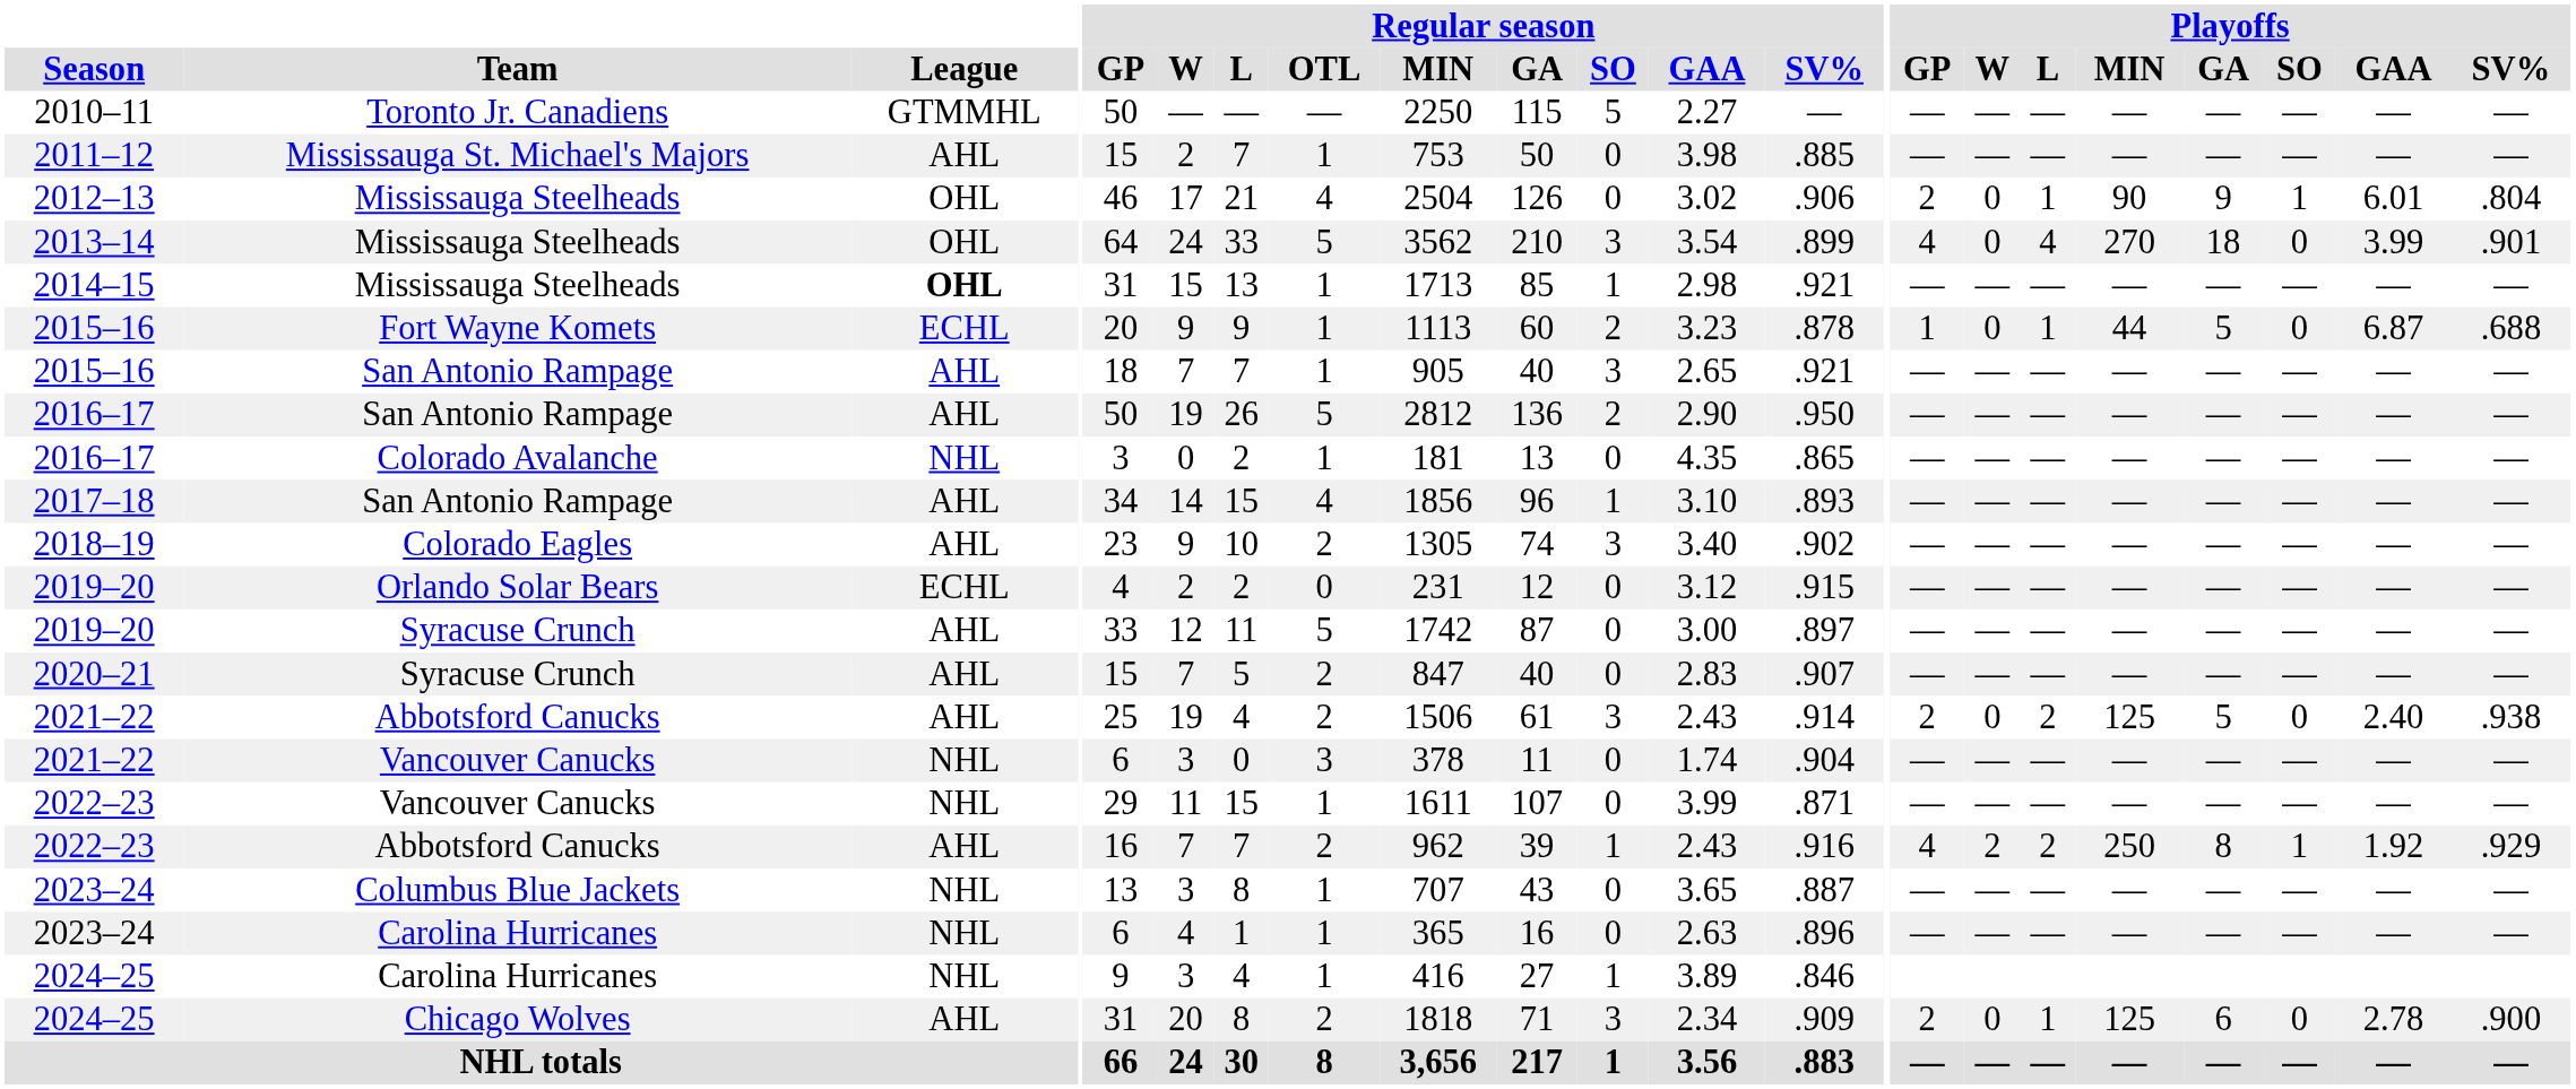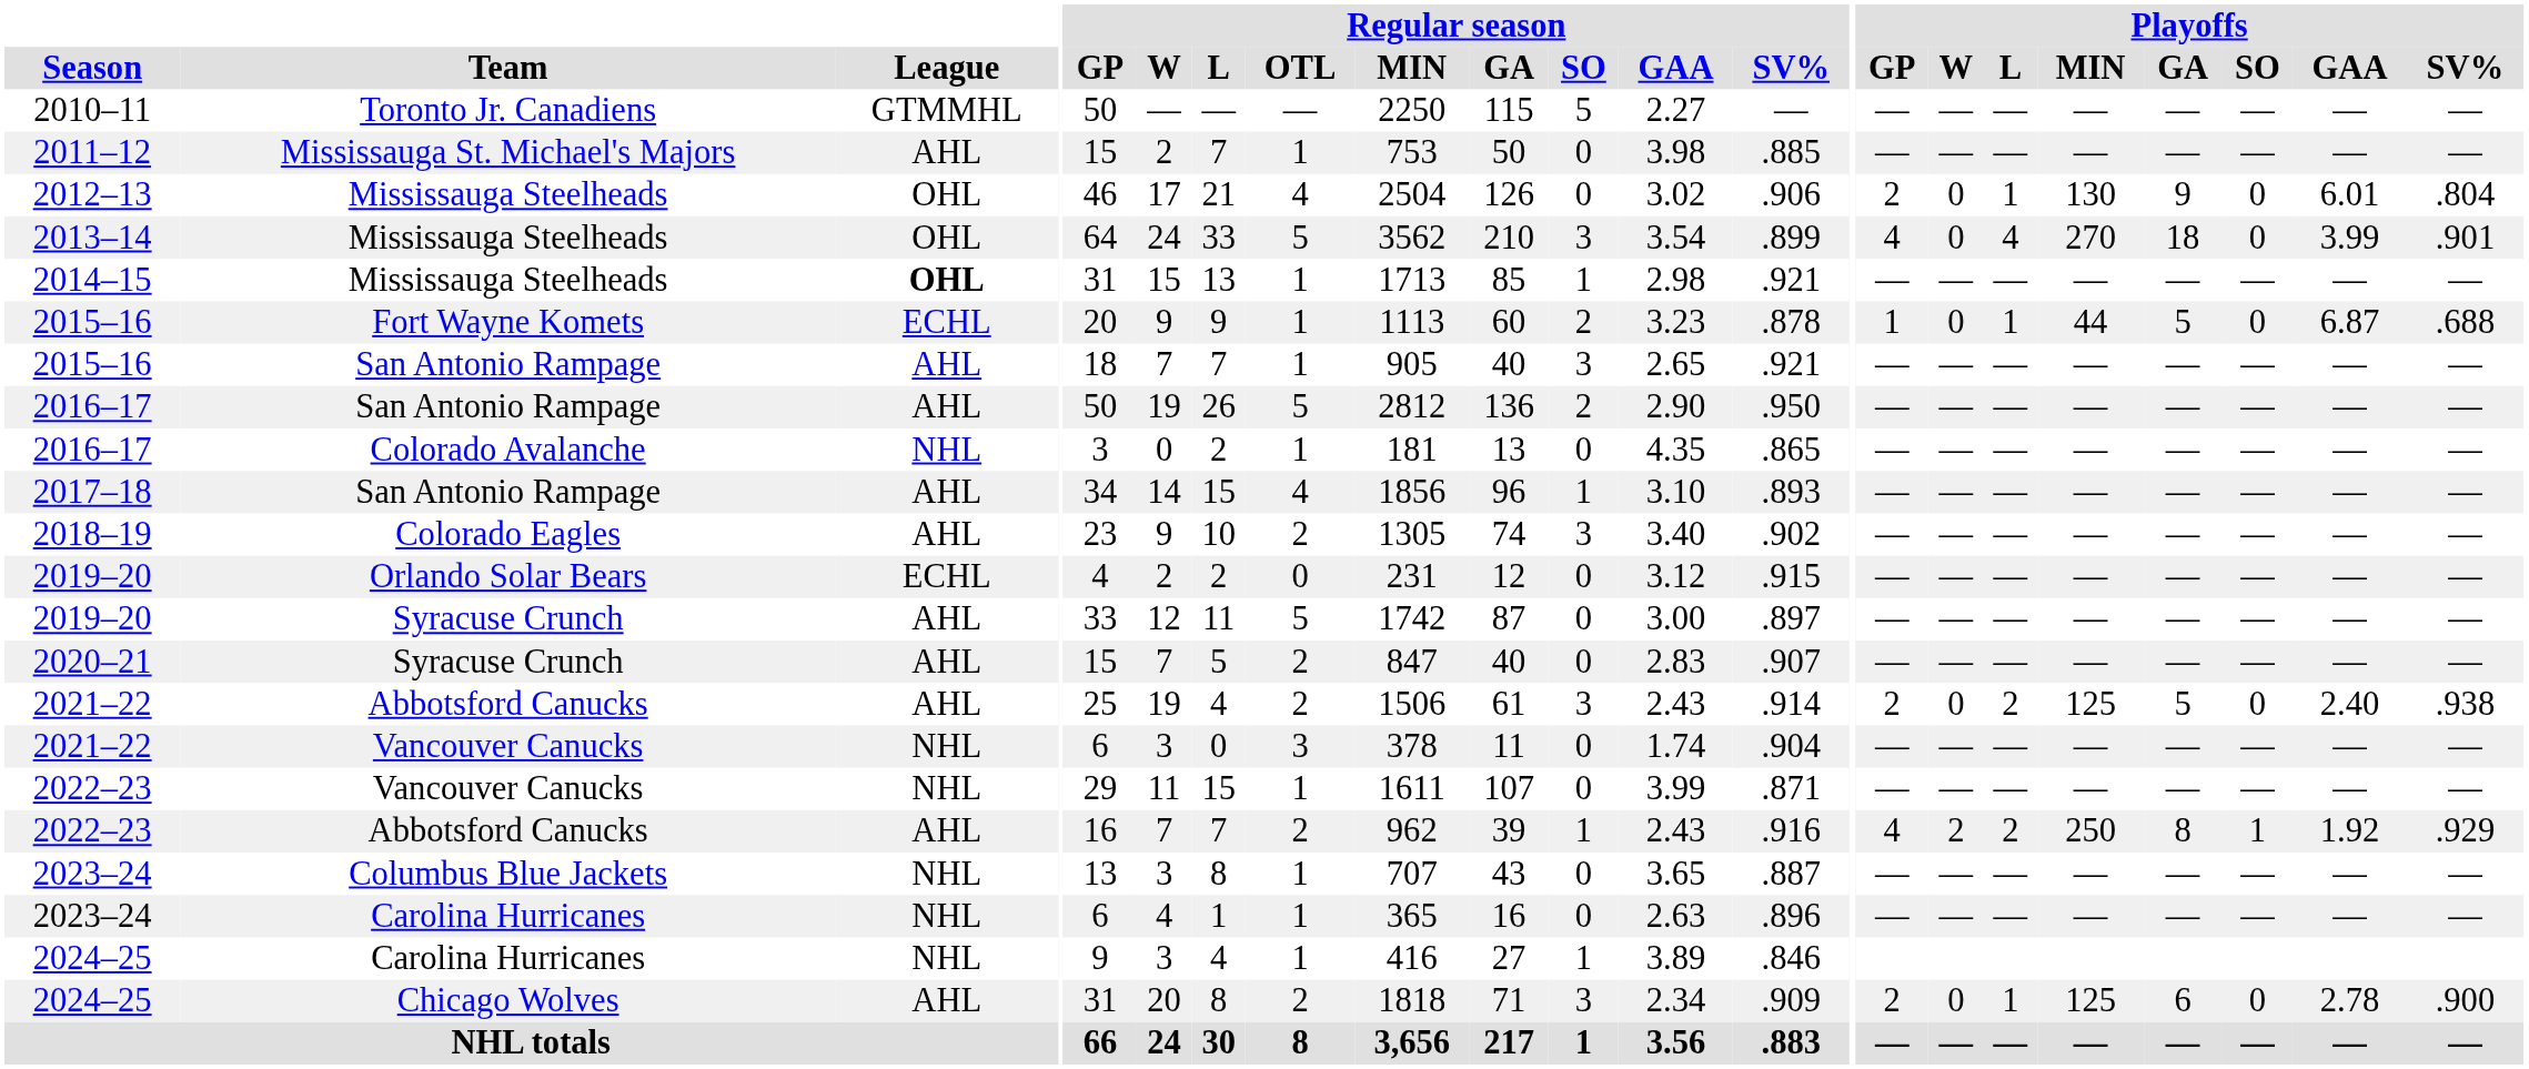 <table border="0" cellpadding="1" cellspacing="0" style="width:75%; text-align:center;">
 <tr bgcolor="#e0e0e0">
 <th colspan="3" bgcolor="#ffffff"></th>
 <th rowspan="99" bgcolor="#ffffff"></th>
 <th colspan="9" bgcolor="#e0e0e0"><a href='#'>Regular season</a></th>
 <th rowspan="99" bgcolor="#ffffff"></th>
 <th colspan="8" bgcolor="#e0e0e0"><a href='#'>Playoffs</a></th>
 </tr>
 <tr bgcolor="#e0e0e0">
 <th><a href='#'>Season</a></th>
 <th>Team</th>
 <th>League</th>
 <th>GP</th>
 <th>W</th>
 <th>L</th>
 <th>OTL</th>
 <th>MIN</th>
 <th>GA</th>
 <th><a href='#'>SO</a></th>
 <th><a href='#'>GAA</a></th>
 <th><a href='#'>SV%</a></th>
 <th>GP</th>
 <th>W</th>
 <th>L</th>
 <th>MIN</th>
 <th>GA</th>
 <th>SO</th>
 <th>GAA</th>
 <th>SV%</th>
 </tr>
 <tr>
 <td>2010–11</td>
 <td><a href='#'>Toronto Jr. Canadiens</a></td>
 <td>GTMMHL</td>
 <td>50</td>
 <td>—</td>
 <td>—</td>
 <td>—</td>
 <td>2250</td>
 <td>115</td>
 <td>5</td>
 <td>2.27</td>
 <td>—</td>
 <td>—</td>
 <td>—</td>
 <td>—</td>
 <td>—</td>
 <td>—</td>
 <td>—</td>
 <td>—</td>
 <td>—</td>
 </tr>
 <tr bgcolor="#f0f0f0">
 <td><a href='#'>2011–12</a></td>
 <td><a href='#'>Mississauga St. Michael's Majors</a></td>
 <td>AHL</td>
 <td>15</td>
 <td>2</td>
 <td>7</td>
 <td>1</td>
 <td>753</td>
 <td>50</td>
 <td>0</td>
 <td>3.98</td>
 <td>.885</td>
 <td>—</td>
 <td>—</td>
 <td>—</td>
 <td>—</td>
 <td>—</td>
 <td>—</td>
 <td>—</td>
 <td>—</td>
 </tr>
 <tr>
 <td><a href='#'>2012–13</a></td>
 <td><a href='#'>Mississauga Steelheads</a></td>
 <td>OHL</td>
 <td>46</td>
 <td>17</td>
 <td>21</td>
 <td>4</td>
 <td>2504</td>
 <td>126</td>
 <td>0</td>
 <td>3.02</td>
 <td>.906</td>
 <td>2</td>
 <td>0</td>
 <td>1</td>
-<td>90</td>
+<td>130</td>
 <td>9</td>
-<td>1</td>
+<td>0</td>
 <td>6.01</td>
 <td>.804</td>
 </tr>
 <tr bgcolor="#f0f0f0">
 <td><a href='#'>2013–14</a></td>
 <td>Mississauga Steelheads</td>
 <td>OHL</td>
 <td>64</td>
 <td>24</td>
 <td>33</td>
 <td>5</td>
 <td>3562</td>
 <td>210</td>
 <td>3</td>
 <td>3.54</td>
 <td>.899</td>
 <td>4</td>
 <td>0</td>
 <td>4</td>
 <td>270</td>
 <td>18</td>
 <td>0</td>
 <td>3.99</td>
 <td>.901</td>
 </tr>
 <tr>
 <td><a href='#'>2014–15</a></td>
 <td>Mississauga Steelheads</td>
 <td><strong>OHL</strong></td>
 <td>31</td>
 <td>15</td>
 <td>13</td>
 <td>1</td>
 <td>1713</td>
 <td>85</td>
 <td>1</td>
 <td>2.98</td>
 <td>.921</td>
 <td>—</td>
 <td>—</td>
 <td>—</td>
 <td>—</td>
 <td>—</td>
 <td>—</td>
 <td>—</td>
 <td>—</td>
 </tr>
 <tr bgcolor="#f0f0f0">
 <td><a href='#'>2015–16</a></td>
 <td><a href='#'>Fort Wayne Komets</a></td>
 <td><a href='#'>ECHL</a></td>
 <td>20</td>
 <td>9</td>
 <td>9</td>
 <td>1</td>
 <td>1113</td>
 <td>60</td>
 <td>2</td>
 <td>3.23</td>
 <td>.878</td>
 <td>1</td>
 <td>0</td>
 <td>1</td>
 <td>44</td>
 <td>5</td>
 <td>0</td>
 <td>6.87</td>
 <td>.688</td>
 </tr>
 <tr>
 <td><a href='#'>2015–16</a></td>
 <td><a href='#'>San Antonio Rampage</a></td>
 <td><a href='#'>AHL</a></td>
 <td>18</td>
 <td>7</td>
 <td>7</td>
 <td>1</td>
 <td>905</td>
 <td>40</td>
 <td>3</td>
 <td>2.65</td>
 <td>.921</td>
 <td>—</td>
 <td>—</td>
 <td>—</td>
 <td>—</td>
 <td>—</td>
 <td>—</td>
 <td>—</td>
 <td>—</td>
 </tr>
 <tr bgcolor="#f0f0f0">
 <td><a href='#'>2016–17</a></td>
 <td>San Antonio Rampage</td>
 <td>AHL</td>
 <td>50</td>
 <td>19</td>
 <td>26</td>
 <td>5</td>
 <td>2812</td>
 <td>136</td>
 <td>2</td>
 <td>2.90</td>
 <td>.950</td>
 <td>—</td>
 <td>—</td>
 <td>—</td>
 <td>—</td>
 <td>—</td>
 <td>—</td>
 <td>—</td>
 <td>—</td>
 </tr>
 <tr>
 <td><a href='#'>2016–17</a></td>
 <td><a href='#'>Colorado Avalanche</a></td>
 <td><a href='#'>NHL</a></td>
 <td>3</td>
 <td>0</td>
 <td>2</td>
 <td>1</td>
 <td>181</td>
 <td>13</td>
 <td>0</td>
 <td>4.35</td>
 <td>.865</td>
 <td>—</td>
 <td>—</td>
 <td>—</td>
 <td>—</td>
 <td>—</td>
 <td>—</td>
 <td>—</td>
 <td>—</td>
 </tr>
 <tr bgcolor="#f0f0f0">
 <td><a href='#'>2017–18</a></td>
 <td>San Antonio Rampage</td>
 <td>AHL</td>
 <td>34</td>
 <td>14</td>
 <td>15</td>
 <td>4</td>
 <td>1856</td>
 <td>96</td>
 <td>1</td>
 <td>3.10</td>
 <td>.893</td>
 <td>—</td>
 <td>—</td>
 <td>—</td>
 <td>—</td>
 <td>—</td>
 <td>—</td>
 <td>—</td>
 <td>—</td>
 </tr>
 <tr>
 <td><a href='#'>2018–19</a></td>
 <td><a href='#'>Colorado Eagles</a></td>
 <td>AHL</td>
 <td>23</td>
 <td>9</td>
 <td>10</td>
 <td>2</td>
 <td>1305</td>
 <td>74</td>
 <td>3</td>
 <td>3.40</td>
 <td>.902</td>
 <td>—</td>
 <td>—</td>
 <td>—</td>
 <td>—</td>
 <td>—</td>
 <td>—</td>
 <td>—</td>
 <td>—</td>
 </tr>
 <tr bgcolor="#f0f0f0">
 <td><a href='#'>2019–20</a></td>
 <td><a href='#'>Orlando Solar Bears</a></td>
 <td>ECHL</td>
 <td>4</td>
 <td>2</td>
 <td>2</td>
 <td>0</td>
 <td>231</td>
 <td>12</td>
 <td>0</td>
 <td>3.12</td>
 <td>.915</td>
 <td>—</td>
 <td>—</td>
 <td>—</td>
 <td>—</td>
 <td>—</td>
 <td>—</td>
 <td>—</td>
 <td>—</td>
 </tr>
 <tr>
 <td><a href='#'>2019–20</a></td>
 <td><a href='#'>Syracuse Crunch</a></td>
 <td>AHL</td>
 <td>33</td>
 <td>12</td>
 <td>11</td>
 <td>5</td>
 <td>1742</td>
 <td>87</td>
 <td>0</td>
 <td>3.00</td>
 <td>.897</td>
 <td>—</td>
 <td>—</td>
 <td>—</td>
 <td>—</td>
 <td>—</td>
 <td>—</td>
 <td>—</td>
 <td>—</td>
 </tr>
 <tr bgcolor="#f0f0f0">
 <td><a href='#'>2020–21</a></td>
 <td>Syracuse Crunch</td>
 <td>AHL</td>
 <td>15</td>
 <td>7</td>
 <td>5</td>
 <td>2</td>
 <td>847</td>
 <td>40</td>
 <td>0</td>
 <td>2.83</td>
 <td>.907</td>
 <td>—</td>
 <td>—</td>
 <td>—</td>
 <td>—</td>
 <td>—</td>
 <td>—</td>
 <td>—</td>
 <td>—</td>
 </tr>
 <tr>
 <td><a href='#'>2021–22</a></td>
 <td><a href='#'>Abbotsford Canucks</a></td>
 <td>AHL</td>
 <td>25</td>
 <td>19</td>
 <td>4</td>
 <td>2</td>
 <td>1506</td>
 <td>61</td>
 <td>3</td>
 <td>2.43</td>
 <td>.914</td>
 <td>2</td>
 <td>0</td>
 <td>2</td>
 <td>125</td>
 <td>5</td>
 <td>0</td>
 <td>2.40</td>
 <td>.938</td>
 </tr>
 <tr bgcolor="#f0f0f0">
 <td><a href='#'>2021–22</a></td>
 <td><a href='#'>Vancouver Canucks</a></td>
 <td>NHL</td>
 <td>6</td>
 <td>3</td>
 <td>0</td>
 <td>3</td>
 <td>378</td>
 <td>11</td>
 <td>0</td>
 <td>1.74</td>
 <td>.904</td>
 <td>—</td>
 <td>—</td>
 <td>—</td>
 <td>—</td>
 <td>—</td>
 <td>—</td>
 <td>—</td>
 <td>—</td>
 </tr>
 <tr>
 <td><a href='#'>2022–23</a></td>
 <td>Vancouver Canucks</td>
 <td>NHL</td>
 <td>29</td>
 <td>11</td>
 <td>15</td>
 <td>1</td>
 <td>1611</td>
 <td>107</td>
 <td>0</td>
 <td>3.99</td>
 <td>.871</td>
 <td>—</td>
 <td>—</td>
 <td>—</td>
 <td>—</td>
 <td>—</td>
 <td>—</td>
 <td>—</td>
 <td>—</td>
 </tr>
 <tr bgcolor="#f0f0f0">
 <td><a href='#'>2022–23</a></td>
 <td>Abbotsford Canucks</td>
 <td>AHL</td>
 <td>16</td>
 <td>7</td>
 <td>7</td>
 <td>2</td>
 <td>962</td>
 <td>39</td>
 <td>1</td>
 <td>2.43</td>
 <td>.916</td>
 <td>4</td>
 <td>2</td>
 <td>2</td>
 <td>250</td>
 <td>8</td>
 <td>1</td>
 <td>1.92</td>
 <td>.929</td>
 </tr>
 <tr>
 <td><a href='#'>2023–24</a></td>
 <td><a href='#'>Columbus Blue Jackets</a></td>
 <td>NHL</td>
 <td>13</td>
 <td>3</td>
 <td>8</td>
 <td>1</td>
 <td>707</td>
 <td>43</td>
 <td>0</td>
 <td>3.65</td>
 <td>.887</td>
 <td>—</td>
 <td>—</td>
 <td>—</td>
 <td>—</td>
 <td>—</td>
 <td>—</td>
 <td>—</td>
 <td>—</td>
 </tr>
 <tr bgcolor="#f0f0f0">
 <td>2023–24</td>
 <td><a href='#'>Carolina Hurricanes</a></td>
 <td>NHL</td>
 <td>6</td>
 <td>4</td>
 <td>1</td>
 <td>1</td>
 <td>365</td>
 <td>16</td>
 <td>0</td>
 <td>2.63</td>
 <td>.896</td>
 <td>—</td>
 <td>—</td>
 <td>—</td>
 <td>—</td>
 <td>—</td>
 <td>—</td>
 <td>—</td>
 <td>—</td>
 </tr>
 <tr>
 <td><a href='#'>2024–25</a></td>
 <td>Carolina Hurricanes</td>
 <td>NHL</td>
 <td>9</td>
 <td>3</td>
 <td>4</td>
 <td>1</td>
 <td>416</td>
 <td>27</td>
 <td>1</td>
 <td>3.89</td>
 <td>.846</td>
 <td></td>
 <td></td>
 <td></td>
 <td></td>
 <td></td>
 <td></td>
 <td></td>
 <td></td>
 </tr>
 <tr bgcolor="#f0f0f0">
 <td><a href='#'>2024–25</a></td>
 <td><a href='#'>Chicago Wolves</a></td>
 <td>AHL</td>
 <td>31</td>
 <td>20</td>
 <td>8</td>
 <td>2</td>
 <td>1818</td>
 <td>71</td>
 <td>3</td>
 <td>2.34</td>
 <td>.909</td>
 <td>2</td>
 <td>0</td>
 <td>1</td>
 <td>125</td>
 <td>6</td>
 <td>0</td>
 <td>2.78</td>
 <td>.900</td>
 </tr>
 <tr bgcolor="#e0e0e0">
 <th colspan="3">NHL totals</th>
 <th>66</th>
 <th>24</th>
 <th>30</th>
 <th>8</th>
 <th>3,656</th>
 <th>217</th>
 <th>1</th>
 <th>3.56</th>
 <th>.883</th>
 <th>—</th>
 <th>—</th>
 <th>—</th>
 <th>—</th>
 <th>—</th>
 <th>—</th>
 <th>—</th>
 <th>—</th>
 </tr>
 </table>
